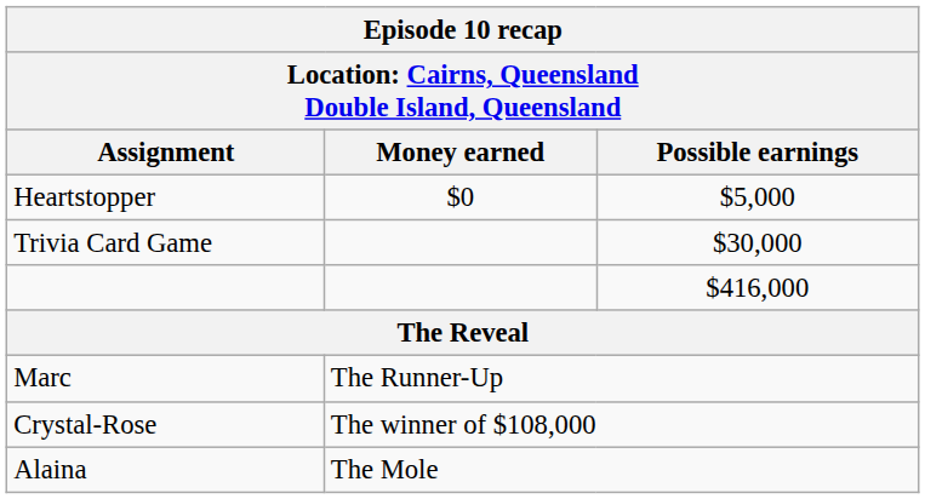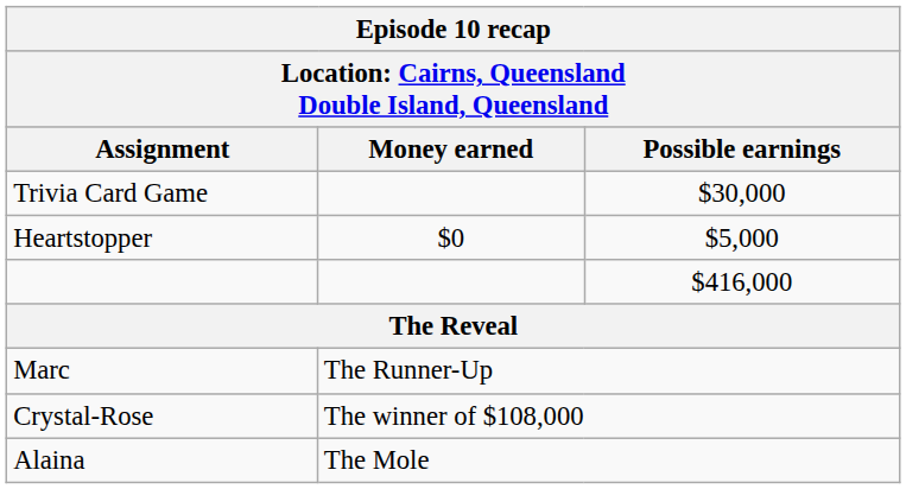 <table class="wikitable" style="font-size: 95%; margin: 10px" align="right" width="40%">
 <tr>
 <th colspan=3>Episode 10 recap</th>
 </tr>
 <tr>
 <th colspan=3>Location: <a href='#'>Cairns, Queensland</a><br><a href='#'>Double Island, Queensland</a></th>
 </tr>
 <tr>
 <th>Assignment</th>
 <th>Money earned</th>
 <th>Possible earnings</th>
 </tr>
 <tr>
+<td>Trivia Card Game</td>
+<td align="center"></td>
+<td align="center">$30,000</td>
+</tr>
+<tr>
 <td>Heartstopper</td>
 <td align="center">$0</td>
 <td align="center">$5,000</td>
-</tr>
-<tr>
-<td>Trivia Card Game</td>
-<td align="center"></td>
-<td align="center">$30,000</td>
 </tr>
 <tr>
 <td><strong></strong></td>
 <td align="center"><strong></strong></td>
 <td align="center">$416,000</td>
 </tr>
 <tr>
 <th colspan=3>The Reveal</th>
 </tr>
 <tr>
 <td>Marc</td>
 <td colspan=2>The Runner-Up</td>
 </tr>
 <tr>
 <td>Crystal-Rose</td>
 <td colspan=2>The winner of $108,000</td>
 </tr>
 <tr>
 <td>Alaina</td>
 <td colspan=2>The Mole</td>
 </tr>
 </table>
